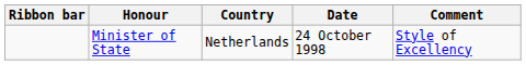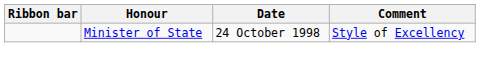 <table class="wikitable" style="width:60%;">
 <tr>
 <th style="width:80px;">Ribbon bar</th>
 <th>Honour</th>
-<th>Country</th>
 <th>Date</th>
 <th>Comment</th>
 </tr>
 <tr>
 <td></td>
 <td><a href='#'>Minister of State</a></td>
-<td>Netherlands</td>
 <td>24 October 1998</td>
 <td><a href='#'>Style</a> of <a href='#'>Excellency</a></td>
 </tr>
 </table>
